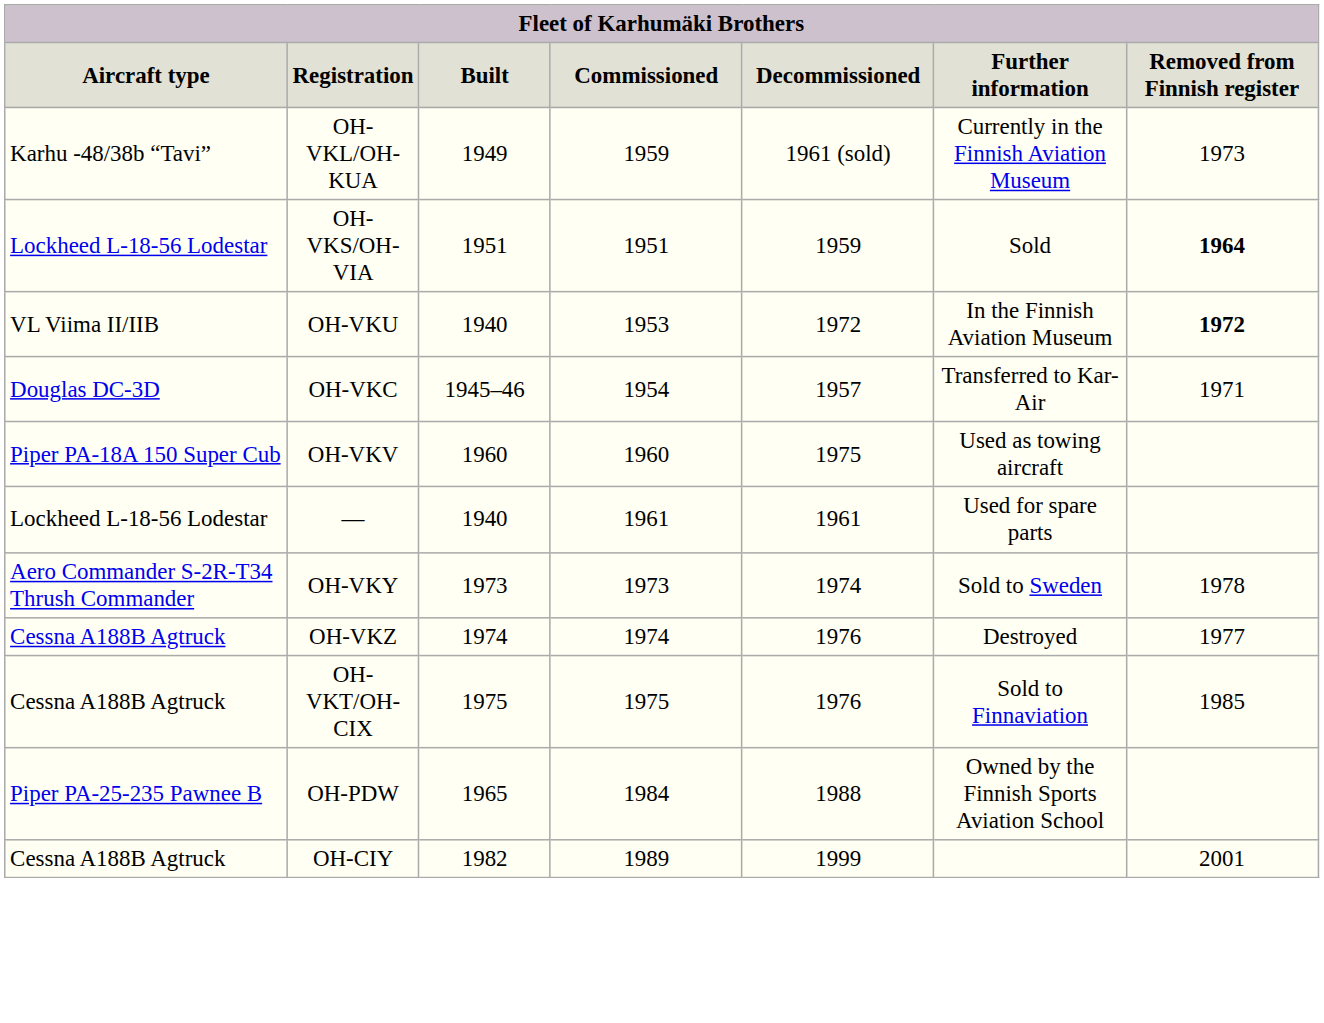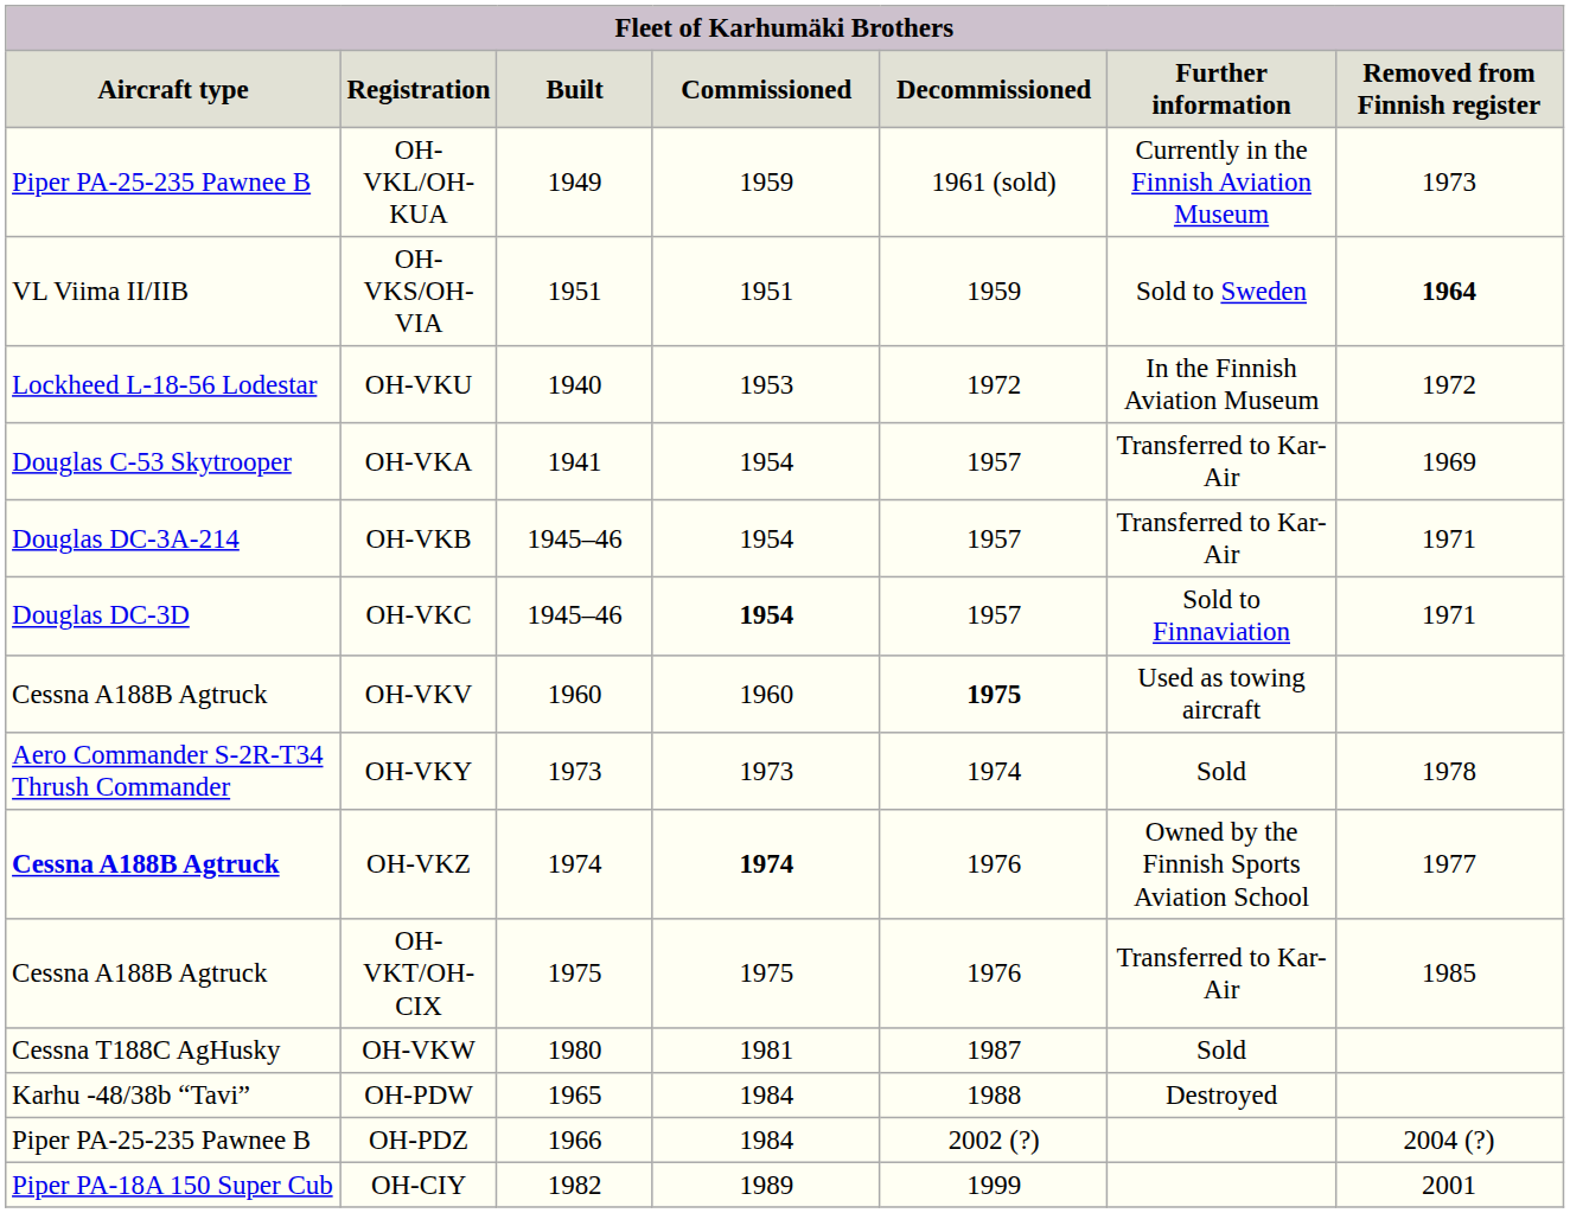 <table class="wikitable" style="font-size:95%; text-align:center; background:#FFFFF3">
 <tr>
 <td style="background:#CDC1CD;" colspan=7><strong>Fleet of Karhumäki Brothers</strong></td>
 </tr>
 <tr>
 <th width=180 style=background:#E1E1D5>Aircraft type</th>
 <th width=80 style=background:#E1E1D5>Registration</th>
 <th width=80 style=background:#E1E1D5>Built</th>
 <th width=120 style=background:#E1E1D5>Commissioned</th>
 <th width=120 style=background:#E1E1D5>Decommissioned</th>
 <th width=120 style=background:#E1E1D5>Further information</th>
 <th width=120 style=background:#E1E1D5>Removed from<br>Finnish register</th>
 </tr>
 <tr>
-<td align=left>Karhu -48/38b “Tavi”</td>
+<td align=left><a href='#'>Piper PA-25-235 Pawnee B</a></td>
 <td>OH-VKL/OH-KUA</td>
 <td>1949</td>
 <td>1959</td>
 <td>1961 (sold)</td>
 <td>Currently in the <a href='#'>Finnish Aviation Museum</a></td>
 <td>1973</td>
 </tr>
 <tr>
-<td align=left><a href='#'>Lockheed L-18-56 Lodestar</a></td>
+<td align=left>VL Viima II/IIB</td>
 <td>OH-VKS/OH-VIA</td>
 <td>1951</td>
 <td>1951</td>
 <td>1959</td>
-<td>Sold</td>
+<td>Sold to <a href='#'>Sweden</a></td>
 <td><strong>1964</strong></td>
 </tr>
 <tr>
-<td align=left>VL Viima II/IIB</td>
+<td align=left><a href='#'>Lockheed L-18-56 Lodestar</a></td>
 <td>OH-VKU</td>
 <td>1940</td>
 <td>1953</td>
 <td>1972</td>
 <td>In the Finnish Aviation Museum</td>
-<td><strong>1972</strong></td>
+<td>1972</td>
 </tr>
 <tr>
-<td align=left><a href='#'>Douglas DC-3D</a></td>
-<td>OH-VKC</td>
+<td align=left><a href='#'>Douglas C-53 Skytrooper</a></td>
+<td>OH-VKA</td>
+<td>1941</td>
+<td>1954</td>
+<td>1957</td>
+<td>Transferred to Kar-Air</td>
+<td>1969</td>
+</tr>
+<tr>
+<td align=left><a href='#'>Douglas DC-3A-214</a></td>
+<td>OH-VKB</td>
 <td>1945–46</td>
 <td>1954</td>
 <td>1957</td>
 <td>Transferred to Kar-Air</td>
 <td>1971</td>
 </tr>
 <tr>
-<td align=left><a href='#'>Piper PA-18A 150 Super Cub</a></td>
+<td align=left><a href='#'>Douglas DC-3D</a></td>
+<td>OH-VKC</td>
+<td>1945–46</td>
+<td><strong>1954</strong></td>
+<td>1957</td>
+<td>Sold to <a href='#'>Finnaviation</a></td>
+<td>1971</td>
+</tr>
+<tr>
+<td align=left>Cessna A188B Agtruck</td>
 <td>OH-VKV</td>
 <td>1960</td>
 <td>1960</td>
-<td>1975</td>
+<td><strong>1975</strong></td>
 <td>Used as towing aircraft</td>
-<td></td>
-</tr>
-<tr>
-<td align=left>Lockheed L-18-56 Lodestar</td>
-<td>—</td>
-<td>1940</td>
-<td>1961</td>
-<td>1961</td>
-<td>Used for spare parts</td>
 <td></td>
 </tr>
 <tr>
 <td align=left><a href='#'>Aero Commander S-2R-T34 Thrush Commander</a></td>
 <td>OH-VKY</td>
 <td>1973</td>
 <td>1973</td>
 <td>1974</td>
-<td>Sold to <a href='#'>Sweden</a></td>
+<td>Sold</td>
 <td>1978</td>
 </tr>
 <tr>
-<td align=left><a href='#'>Cessna A188B Agtruck</a></td>
+<td align=left><strong><a href='#'>Cessna A188B Agtruck</a></strong></td>
 <td>OH-VKZ</td>
 <td>1974</td>
-<td>1974</td>
+<td><strong>1974</strong></td>
 <td>1976</td>
-<td>Destroyed</td>
+<td>Owned by the Finnish Sports Aviation School</td>
 <td>1977</td>
 </tr>
 <tr>
 <td align=left>Cessna A188B Agtruck</td>
 <td>OH-VKT/OH-CIX</td>
 <td>1975</td>
 <td>1975</td>
 <td>1976</td>
-<td>Sold to <a href='#'>Finnaviation</a></td>
+<td>Transferred to Kar-Air</td>
 <td>1985</td>
 </tr>
 <tr>
-<td align=left><a href='#'>Piper PA-25-235 Pawnee B</a></td>
+<td align=left>Cessna T188C AgHusky</td>
+<td>OH-VKW</td>
+<td>1980</td>
+<td>1981</td>
+<td>1987</td>
+<td>Sold</td>
+<td></td>
+</tr>
+<tr>
+<td align=left>Karhu -48/38b “Tavi”</td>
 <td>OH-PDW</td>
 <td>1965</td>
 <td>1984</td>
 <td>1988</td>
-<td>Owned by the Finnish Sports Aviation School</td>
+<td>Destroyed</td>
 <td></td>
 </tr>
 <tr>
-<td align=left>Cessna A188B Agtruck</td>
+<td align=left>Piper PA-25-235 Pawnee B</td>
+<td>OH-PDZ</td>
+<td>1966</td>
+<td>1984</td>
+<td>2002 (?)</td>
+<td></td>
+<td>2004 (?)</td>
+</tr>
+<tr>
+<td align=left><a href='#'>Piper PA-18A 150 Super Cub</a></td>
 <td>OH-CIY</td>
 <td>1982</td>
 <td>1989</td>
 <td>1999</td>
 <td></td>
 <td>2001</td>
 </tr>
 </table>
